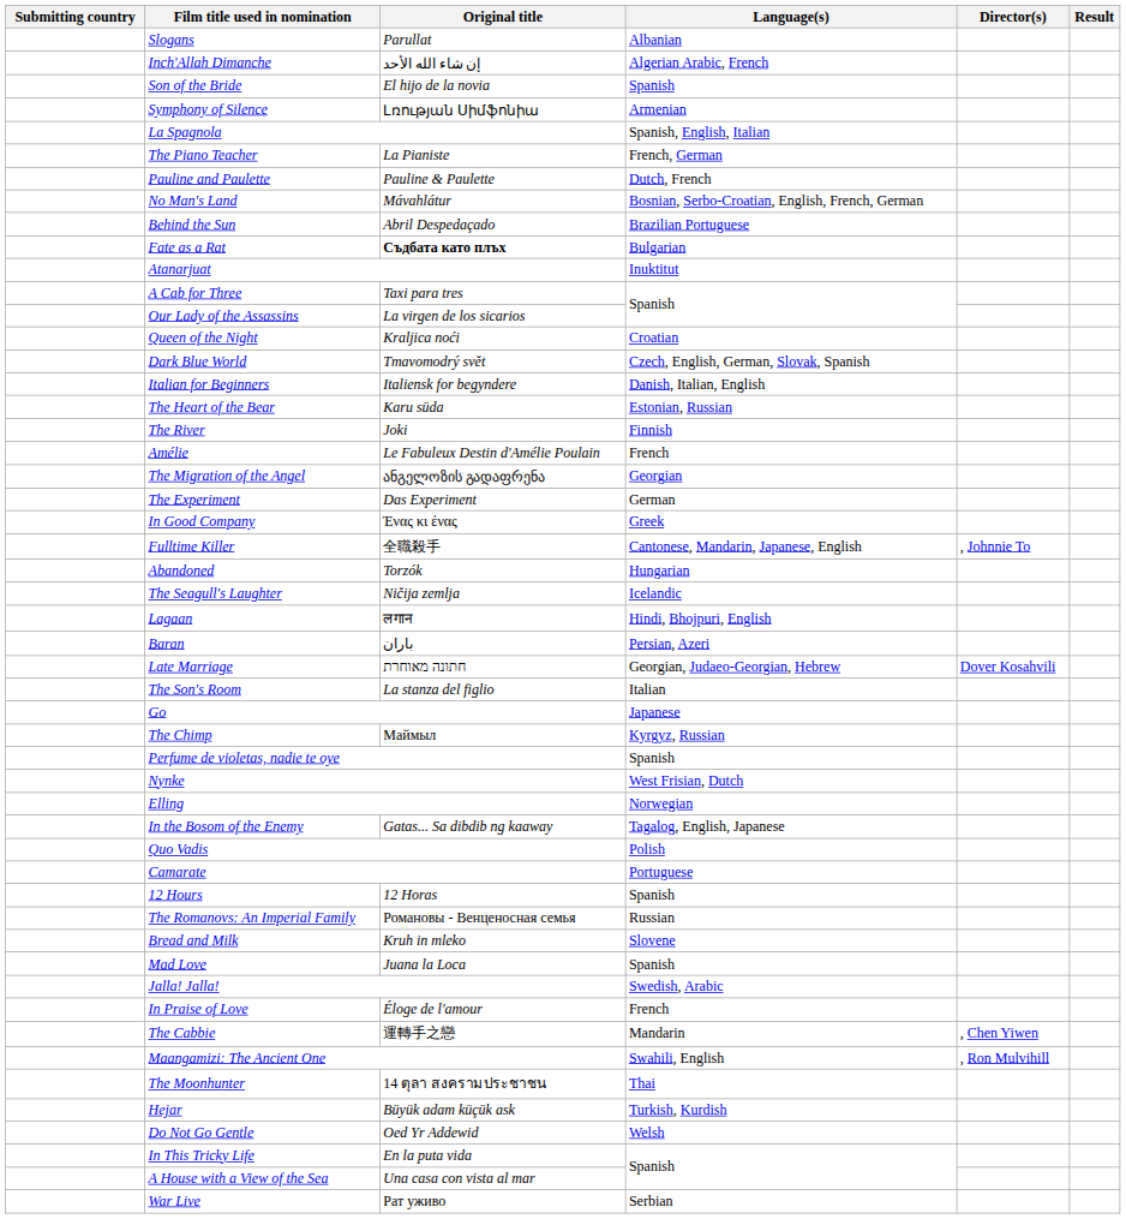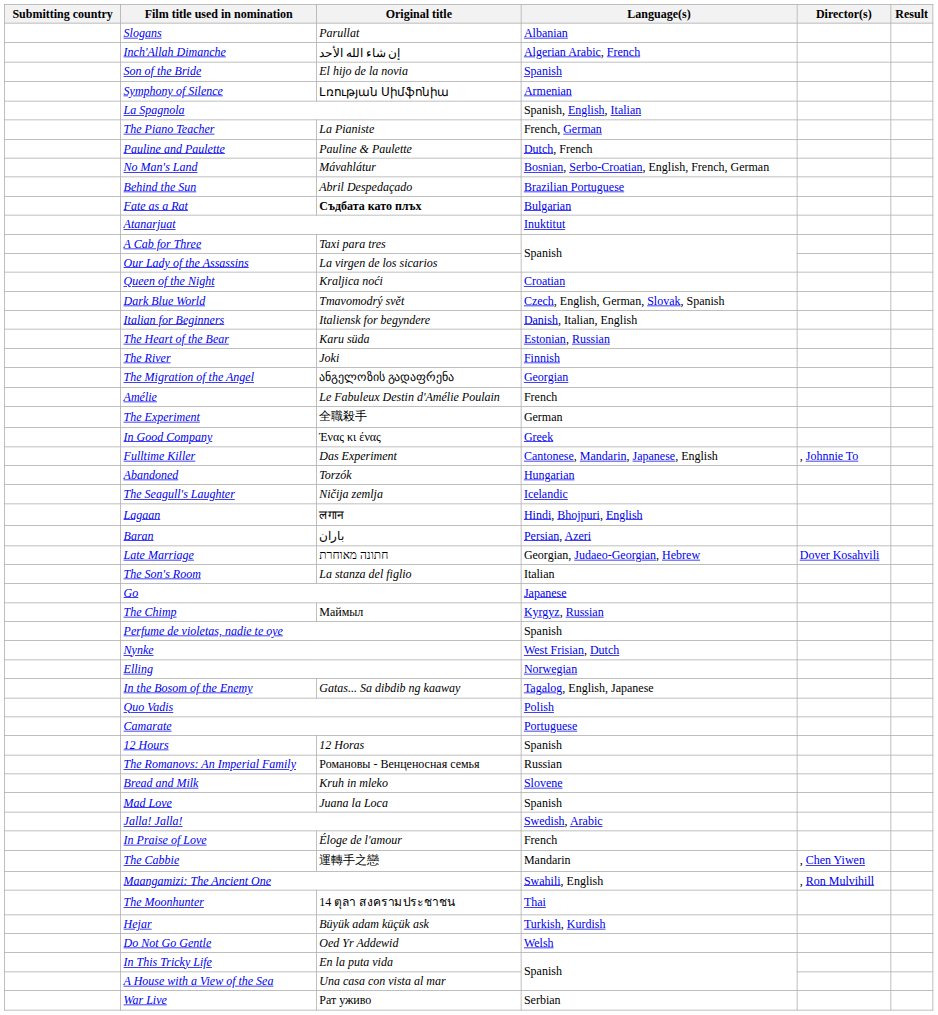 <table class="wikitable sortable" width="98%" style="background:#ffffff;">
 <tr>
 <th>Submitting country</th>
 <th>Film title used in nomination</th>
 <th>Original title</th>
 <th>Language(s)</th>
 <th>Director(s)</th>
 <th>Result</th>
 </tr>
 <tr>
 <td></td>
 <td><em><a href='#'>Slogans</a></em></td>
 <td><em>Parullat</em></td>
 <td><a href='#'>Albanian</a></td>
 <td></td>
 <td></td>
 </tr>
 <tr>
 <td></td>
 <td><em><a href='#'>Inch'Allah Dimanche</a></em></td>
 <td>إن شاء الله الأحد</td>
 <td><a href='#'>Algerian Arabic</a>, <a href='#'>French</a></td>
 <td></td>
 <td></td>
 </tr>
 <tr>
 <td></td>
 <td><em><a href='#'>Son of the Bride</a></em></td>
 <td><em>El hijo de la novia</em></td>
 <td><a href='#'>Spanish</a></td>
 <td></td>
 <td></td>
 </tr>
 <tr>
 <td></td>
 <td><em><a href='#'>Symphony of Silence</a></em></td>
 <td>Լռության Սիմֆոնիա</td>
 <td><a href='#'>Armenian</a></td>
 <td></td>
 <td></td>
 </tr>
 <tr>
 <td></td>
 <td colspan="2"><em><a href='#'>La Spagnola</a></em></td>
 <td>Spanish, <a href='#'>English</a>, <a href='#'>Italian</a></td>
 <td></td>
 <td></td>
 </tr>
 <tr>
 <td></td>
 <td><em><a href='#'>The Piano Teacher</a></em></td>
 <td><em>La Pianiste</em></td>
 <td>French, <a href='#'>German</a></td>
 <td></td>
 <td></td>
 </tr>
 <tr>
 <td></td>
 <td><em><a href='#'>Pauline and Paulette</a></em></td>
 <td><em>Pauline & Paulette</em></td>
 <td><a href='#'>Dutch</a>, French</td>
 <td></td>
 <td></td>
 </tr>
 <tr>
 <td></td>
 <td><em><a href='#'>No Man's Land</a></em></td>
 <td><em>Mávahlátur</em></td>
 <td><a href='#'>Bosnian</a>, <a href='#'>Serbo-Croatian</a>, English, French, German</td>
 <td></td>
 <td></td>
 </tr>
 <tr>
 <td></td>
 <td><em><a href='#'>Behind the Sun</a></em></td>
 <td><em>Abril Despedaçado</em></td>
 <td><a href='#'>Brazilian Portuguese</a></td>
 <td></td>
 <td></td>
 </tr>
 <tr>
 <td></td>
 <td><em><a href='#'>Fate as a Rat</a></em></td>
 <td><strong>Съдбата като плъх</strong></td>
 <td><a href='#'>Bulgarian</a></td>
 <td></td>
 <td></td>
 </tr>
 <tr>
 <td></td>
 <td colspan="2"><em><a href='#'>Atanarjuat</a></em></td>
 <td><a href='#'>Inuktitut</a></td>
 <td></td>
 <td></td>
 </tr>
 <tr>
 <td></td>
 <td><em><a href='#'>A Cab for Three</a></em></td>
 <td><em>Taxi para tres</em></td>
 <td rowspan="2">Spanish</td>
 <td></td>
 <td></td>
 </tr>
 <tr>
 <td></td>
 <td><em><a href='#'>Our Lady of the Assassins</a></em></td>
 <td><em>La virgen de los sicarios</em></td>
 <td></td>
 <td></td>
 </tr>
 <tr>
 <td></td>
 <td><em><a href='#'>Queen of the Night</a></em></td>
 <td><em>Kraljica noći</em></td>
 <td><a href='#'>Croatian</a></td>
 <td></td>
 <td></td>
 </tr>
 <tr>
 <td></td>
 <td><em><a href='#'>Dark Blue World</a></em></td>
 <td><em>Tmavomodrý svět</em></td>
 <td><a href='#'>Czech</a>, English, German, <a href='#'>Slovak</a>, Spanish</td>
 <td></td>
 <td></td>
 </tr>
 <tr>
 <td></td>
 <td><em><a href='#'>Italian for Beginners</a></em></td>
 <td><em>Italiensk for begyndere</em></td>
 <td><a href='#'>Danish</a>, Italian, English</td>
 <td></td>
 <td></td>
 </tr>
 <tr>
 <td></td>
 <td><em><a href='#'>The Heart of the Bear</a></em></td>
 <td><em>Karu süda</em></td>
 <td><a href='#'>Estonian</a>, <a href='#'>Russian</a></td>
 <td></td>
 <td></td>
 </tr>
 <tr>
 <td></td>
 <td><em><a href='#'>The River</a></em></td>
 <td><em>Joki</em></td>
 <td><a href='#'>Finnish</a></td>
 <td></td>
 <td></td>
 </tr>
 <tr>
 <td></td>
+<td><em><a href='#'>The Migration of the Angel</a></em></td>
+<td>ანგელოზის გადაფრენა</td>
+<td><a href='#'>Georgian</a></td>
+<td></td>
+<td></td>
+</tr>
+<tr>
+<td></td>
 <td><em><a href='#'>Amélie</a></em></td>
 <td><em>Le Fabuleux Destin d'Amélie Poulain</em></td>
 <td>French</td>
 <td></td>
 <td></td>
 </tr>
 <tr>
 <td></td>
-<td><em><a href='#'>The Migration of the Angel</a></em></td>
-<td>ანგელოზის გადაფრენა</td>
-<td><a href='#'>Georgian</a></td>
-<td></td>
-<td></td>
-</tr>
-<tr>
-<td></td>
 <td><em><a href='#'>The Experiment</a></em></td>
-<td><em>Das Experiment</em></td>
+<td>全職殺手</td>
 <td>German</td>
 <td></td>
 <td></td>
 </tr>
 <tr>
 <td></td>
 <td><em><a href='#'>In Good Company</a></em></td>
 <td>Ένας κι ένας</td>
 <td><a href='#'>Greek</a></td>
 <td></td>
 <td></td>
 </tr>
 <tr>
 <td></td>
 <td><em><a href='#'>Fulltime Killer</a></em></td>
-<td>全職殺手</td>
+<td><em>Das Experiment</em></td>
 <td><a href='#'>Cantonese</a>, <a href='#'>Mandarin</a>, <a href='#'>Japanese</a>, English</td>
 <td>, <a href='#'>Johnnie To</a></td>
 <td></td>
 </tr>
 <tr>
 <td></td>
 <td><em><a href='#'>Abandoned</a></em></td>
 <td><em>Torzók</em></td>
 <td><a href='#'>Hungarian</a></td>
 <td></td>
 <td></td>
 </tr>
 <tr>
 <td></td>
 <td><em><a href='#'>The Seagull's Laughter</a></em></td>
 <td><em>Ničija zemlja</em></td>
 <td><a href='#'>Icelandic</a></td>
 <td></td>
 <td></td>
 </tr>
 <tr>
 <td></td>
 <td><em><a href='#'>Lagaan</a></em></td>
 <td>लगान</td>
 <td><a href='#'>Hindi</a>, <a href='#'>Bhojpuri</a>, <a href='#'>English</a></td>
 <td></td>
 <td></td>
 </tr>
 <tr>
 <td></td>
 <td><em><a href='#'>Baran</a></em></td>
 <td>باران</td>
 <td><a href='#'>Persian</a>, <a href='#'>Azeri</a></td>
 <td></td>
 <td></td>
 </tr>
 <tr>
 <td></td>
 <td><em><a href='#'>Late Marriage</a></em></td>
 <td>חתונה מאוחרת</td>
 <td>Georgian, <a href='#'>Judaeo-Georgian</a>, <a href='#'>Hebrew</a></td>
 <td><a href='#'>Dover Kosahvili</a></td>
 <td></td>
 </tr>
 <tr>
 <td></td>
 <td><em><a href='#'>The Son's Room</a></em></td>
 <td><em>La stanza del figlio</em></td>
 <td>Italian</td>
 <td></td>
 <td></td>
 </tr>
 <tr>
 <td></td>
 <td colspan="2"><em><a href='#'>Go</a></em></td>
 <td><a href='#'>Japanese</a></td>
 <td></td>
 <td></td>
 </tr>
 <tr>
 <td></td>
 <td><em><a href='#'>The Chimp</a></em></td>
 <td>Маймыл</td>
 <td><a href='#'>Kyrgyz</a>, <a href='#'>Russian</a></td>
 <td></td>
 <td></td>
 </tr>
 <tr>
 <td></td>
 <td colspan="2"><em><a href='#'>Perfume de violetas, nadie te oye</a></em></td>
 <td>Spanish</td>
 <td></td>
 <td></td>
 </tr>
 <tr>
 <td></td>
 <td colspan="2"><em><a href='#'>Nynke</a></em></td>
 <td><a href='#'>West Frisian</a>, <a href='#'>Dutch</a></td>
 <td></td>
 <td></td>
 </tr>
 <tr>
 <td></td>
 <td colspan="2"><em><a href='#'>Elling</a></em></td>
 <td><a href='#'>Norwegian</a></td>
 <td></td>
 <td></td>
 </tr>
 <tr>
 <td></td>
 <td><em><a href='#'>In the Bosom of the Enemy</a></em></td>
 <td><em>Gatas... Sa dibdib ng kaaway</em></td>
 <td><a href='#'>Tagalog</a>, English, Japanese</td>
 <td></td>
 <td></td>
 </tr>
 <tr>
 <td></td>
 <td colspan="2"><em><a href='#'>Quo Vadis</a></em></td>
 <td><a href='#'>Polish</a></td>
 <td></td>
 <td></td>
 </tr>
 <tr>
 <td></td>
 <td colspan="2"><em><a href='#'>Camarate</a></em></td>
 <td><a href='#'>Portuguese</a></td>
 <td></td>
 <td></td>
 </tr>
 <tr>
 <td></td>
 <td><em><a href='#'>12 Hours</a></em></td>
 <td><em>12 Horas</em></td>
 <td>Spanish</td>
 <td></td>
 <td></td>
 </tr>
 <tr>
 <td></td>
 <td><em><a href='#'>The Romanovs: An Imperial Family</a></em></td>
 <td>Романовы - Венценосная семья</td>
 <td>Russian</td>
 <td></td>
 <td></td>
 </tr>
 <tr>
 <td></td>
 <td><em><a href='#'>Bread and Milk</a></em></td>
 <td><em>Kruh in mleko</em></td>
 <td><a href='#'>Slovene</a></td>
 <td></td>
 <td></td>
 </tr>
 <tr>
 <td></td>
 <td><em><a href='#'>Mad Love</a></em></td>
 <td><em>Juana la Loca</em></td>
 <td>Spanish</td>
 <td></td>
 <td></td>
 </tr>
 <tr>
 <td></td>
 <td colspan="2"><em><a href='#'>Jalla! Jalla!</a></em></td>
 <td><a href='#'>Swedish</a>, <a href='#'>Arabic</a></td>
 <td></td>
 <td></td>
 </tr>
 <tr>
 <td></td>
 <td><em><a href='#'>In Praise of Love</a></em></td>
 <td><em>Éloge de l'amour</em></td>
 <td>French</td>
 <td></td>
 <td></td>
 </tr>
 <tr>
 <td></td>
 <td><em><a href='#'>The Cabbie</a></em></td>
 <td>運轉手之戀</td>
 <td>Mandarin</td>
 <td>, <a href='#'>Chen Yiwen</a></td>
 <td></td>
 </tr>
 <tr>
 <td></td>
 <td colspan="2"><em><a href='#'>Maangamizi: The Ancient One</a></em></td>
 <td><a href='#'>Swahili</a>, English</td>
 <td>, <a href='#'>Ron Mulvihill</a></td>
 <td></td>
 </tr>
 <tr>
 <td></td>
 <td><em><a href='#'>The Moonhunter</a></em></td>
 <td>14 ตุลา สงครามประชาชน</td>
 <td><a href='#'>Thai</a></td>
 <td></td>
 <td></td>
 </tr>
 <tr>
 <td></td>
 <td><em><a href='#'>Hejar</a></em></td>
 <td><em>Büyük adam küçük ask</em></td>
 <td><a href='#'>Turkish</a>, <a href='#'>Kurdish</a></td>
 <td></td>
 <td></td>
 </tr>
 <tr>
 <td></td>
 <td><em><a href='#'>Do Not Go Gentle</a></em></td>
 <td><em>Oed Yr Addewid</em></td>
 <td><a href='#'>Welsh</a></td>
 <td></td>
 <td></td>
 </tr>
 <tr>
 <td></td>
 <td><em><a href='#'>In This Tricky Life</a></em></td>
 <td><em>En la puta vida</em></td>
 <td rowspan="2">Spanish</td>
 <td></td>
 <td></td>
 </tr>
 <tr>
 <td></td>
 <td><em><a href='#'>A House with a View of the Sea</a></em></td>
 <td><em>Una casa con vista al mar</em></td>
 <td></td>
 <td></td>
 </tr>
 <tr>
 <td></td>
 <td><em><a href='#'>War Live</a></em></td>
 <td>Рат уживо</td>
 <td>Serbian</td>
 <td></td>
 <td></td>
 </tr>
 </table>
